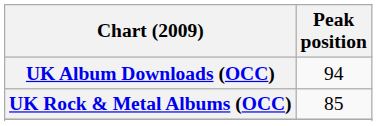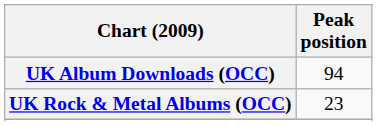 <table class="wikitable sortable plainrowheaders" style="text-align:center">
 <tr>
 <th scope="col">Chart (2009)</th>
 <th scope="col">Peak<br> position</th>
 </tr>
 <tr>
 <th scope="row"><a href='#'>UK Album Downloads</a> (<a href='#'>OCC</a>)</th>
 <td>94</td>
 </tr>
 <tr>
 <th scope="row"><a href='#'>UK Rock & Metal Albums</a> (<a href='#'>OCC</a>)</th>
-<td>85</td>
+<td>23</td>
 </tr>
 <tr>
 </tr>
 <tr>
 </tr>
 <tr>
 </tr>
 <tr>
 </tr>
 <tr>
 </tr>
 <tr>
 </tr>
 </table>
